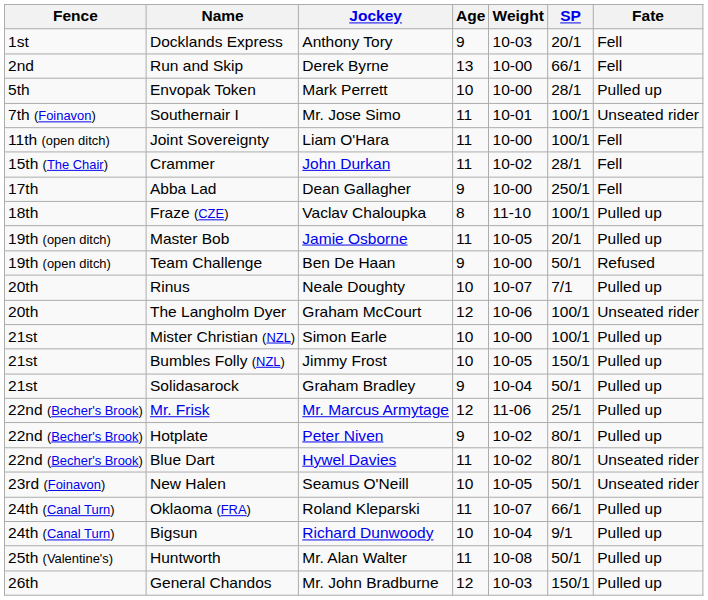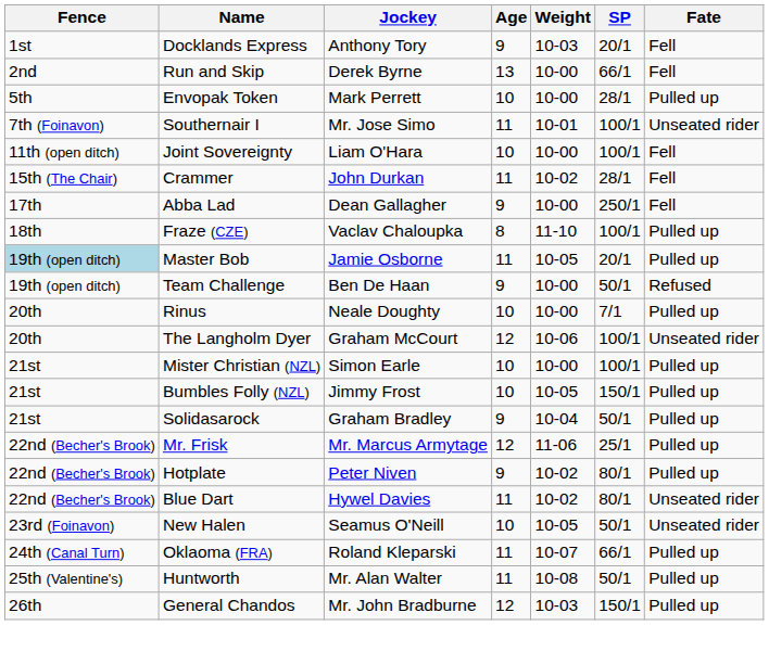 <table class="wikitable sortable">
 <tr>
 <th>Fence</th>
 <th>Name</th>
 <th><a href='#'>Jockey</a></th>
 <th>Age</th>
 <th>Weight</th>
 <th><a href='#'>SP</a></th>
 <th>Fate</th>
 </tr>
 <tr>
 <td>1st</td>
 <td>Docklands Express</td>
 <td>Anthony Tory</td>
 <td>9</td>
 <td>10-03</td>
 <td>20/1</td>
 <td>Fell</td>
 </tr>
 <tr>
 <td>2nd</td>
 <td>Run and Skip</td>
 <td>Derek Byrne</td>
 <td>13</td>
 <td>10-00</td>
 <td>66/1</td>
 <td>Fell</td>
 </tr>
 <tr>
 <td>5th</td>
 <td>Envopak Token</td>
 <td>Mark Perrett</td>
 <td>10</td>
 <td>10-00</td>
 <td>28/1</td>
 <td>Pulled up</td>
 </tr>
 <tr>
 <td>7th <small>(<a href='#'>Foinavon</a>)</small></td>
 <td>Southernair I</td>
 <td>Mr. Jose Simo</td>
 <td>11</td>
 <td>10-01</td>
 <td>100/1</td>
 <td>Unseated rider</td>
 </tr>
 <tr>
 <td>11th <small>(open ditch)</small></td>
 <td>Joint Sovereignty</td>
 <td>Liam O'Hara</td>
-<td>11</td>
+<td>10</td>
 <td>10-00</td>
 <td>100/1</td>
 <td>Fell</td>
 </tr>
 <tr>
 <td>15th <small>(<a href='#'>The Chair</a>)</small></td>
 <td>Crammer</td>
 <td><a href='#'>John Durkan</a></td>
 <td>11</td>
 <td>10-02</td>
 <td>28/1</td>
 <td>Fell</td>
 </tr>
 <tr>
 <td>17th</td>
 <td>Abba Lad</td>
 <td>Dean Gallagher</td>
 <td>9</td>
 <td>10-00</td>
 <td>250/1</td>
 <td>Fell</td>
 </tr>
 <tr>
 <td>18th</td>
 <td>Fraze <small>(<a href='#'>CZE</a>)</small></td>
 <td>Vaclav Chaloupka</td>
 <td>8</td>
 <td>11-10</td>
 <td>100/1</td>
 <td>Pulled up</td>
 </tr>
 <tr>
-<td>19th <small>(open ditch)</small></td>
+<td style="background: lightblue;">19th <small>(open ditch)</small></td>
 <td>Master Bob</td>
 <td><a href='#'>Jamie Osborne</a></td>
 <td>11</td>
 <td>10-05</td>
 <td>20/1</td>
 <td>Pulled up</td>
 </tr>
 <tr>
 <td>19th <small>(open ditch)</small></td>
 <td>Team Challenge</td>
 <td>Ben De Haan</td>
 <td>9</td>
 <td>10-00</td>
 <td>50/1</td>
 <td>Refused</td>
 </tr>
 <tr>
 <td>20th</td>
 <td>Rinus</td>
 <td>Neale Doughty</td>
 <td>10</td>
-<td>10-07</td>
+<td>10-00</td>
 <td>7/1</td>
 <td>Pulled up</td>
 </tr>
 <tr>
 <td>20th</td>
 <td>The Langholm Dyer</td>
 <td>Graham McCourt</td>
 <td>12</td>
 <td>10-06</td>
 <td>100/1</td>
 <td>Unseated rider</td>
 </tr>
 <tr>
 <td>21st</td>
 <td>Mister Christian <small>(<a href='#'>NZL</a>)</small></td>
 <td>Simon Earle</td>
 <td>10</td>
 <td>10-00</td>
 <td>100/1</td>
 <td>Pulled up</td>
 </tr>
 <tr>
 <td>21st</td>
 <td>Bumbles Folly <small>(<a href='#'>NZL</a>)</small></td>
 <td>Jimmy Frost</td>
 <td>10</td>
 <td>10-05</td>
 <td>150/1</td>
 <td>Pulled up</td>
 </tr>
 <tr>
 <td>21st</td>
 <td>Solidasarock</td>
 <td>Graham Bradley</td>
 <td>9</td>
 <td>10-04</td>
 <td>50/1</td>
 <td>Pulled up</td>
 </tr>
 <tr>
 <td>22nd <small>(<a href='#'>Becher's Brook</a>)</small></td>
 <td><a href='#'>Mr. Frisk</a></td>
 <td><a href='#'>Mr. Marcus Armytage</a></td>
 <td>12</td>
 <td>11-06</td>
 <td>25/1</td>
 <td>Pulled up</td>
 </tr>
 <tr>
 <td>22nd <small>(<a href='#'>Becher's Brook</a>)</small></td>
 <td>Hotplate</td>
 <td><a href='#'>Peter Niven</a></td>
 <td>9</td>
 <td>10-02</td>
 <td>80/1</td>
 <td>Pulled up</td>
 </tr>
 <tr>
 <td>22nd <small>(<a href='#'>Becher's Brook</a>)</small></td>
 <td>Blue Dart</td>
 <td><a href='#'>Hywel Davies</a></td>
 <td>11</td>
 <td>10-02</td>
 <td>80/1</td>
 <td>Unseated rider</td>
 </tr>
 <tr>
 <td>23rd <small>(<a href='#'>Foinavon</a>)</small></td>
 <td>New Halen</td>
 <td>Seamus O'Neill</td>
 <td>10</td>
 <td>10-05</td>
 <td>50/1</td>
 <td>Unseated rider</td>
 </tr>
 <tr>
 <td>24th <small>(<a href='#'>Canal Turn</a>)</small></td>
 <td>Oklaoma <small>(<a href='#'>FRA</a>)</small></td>
 <td>Roland Kleparski</td>
 <td>11</td>
 <td>10-07</td>
 <td>66/1</td>
 <td>Pulled up</td>
 </tr>
 <tr>
-<td>24th <small>(<a href='#'>Canal Turn</a>)</small></td>
-<td>Bigsun</td>
-<td><a href='#'>Richard Dunwoody</a></td>
-<td>10</td>
-<td>10-04</td>
-<td>9/1</td>
-<td>Pulled up</td>
-</tr>
-<tr>
 <td>25th <small>(Valentine's)</small></td>
 <td>Huntworth</td>
 <td>Mr. Alan Walter</td>
 <td>11</td>
 <td>10-08</td>
 <td>50/1</td>
 <td>Pulled up</td>
 </tr>
 <tr>
 <td>26th</td>
 <td>General Chandos</td>
 <td>Mr. John Bradburne</td>
 <td>12</td>
 <td>10-03</td>
 <td>150/1</td>
 <td>Pulled up</td>
 </tr>
 </table>
